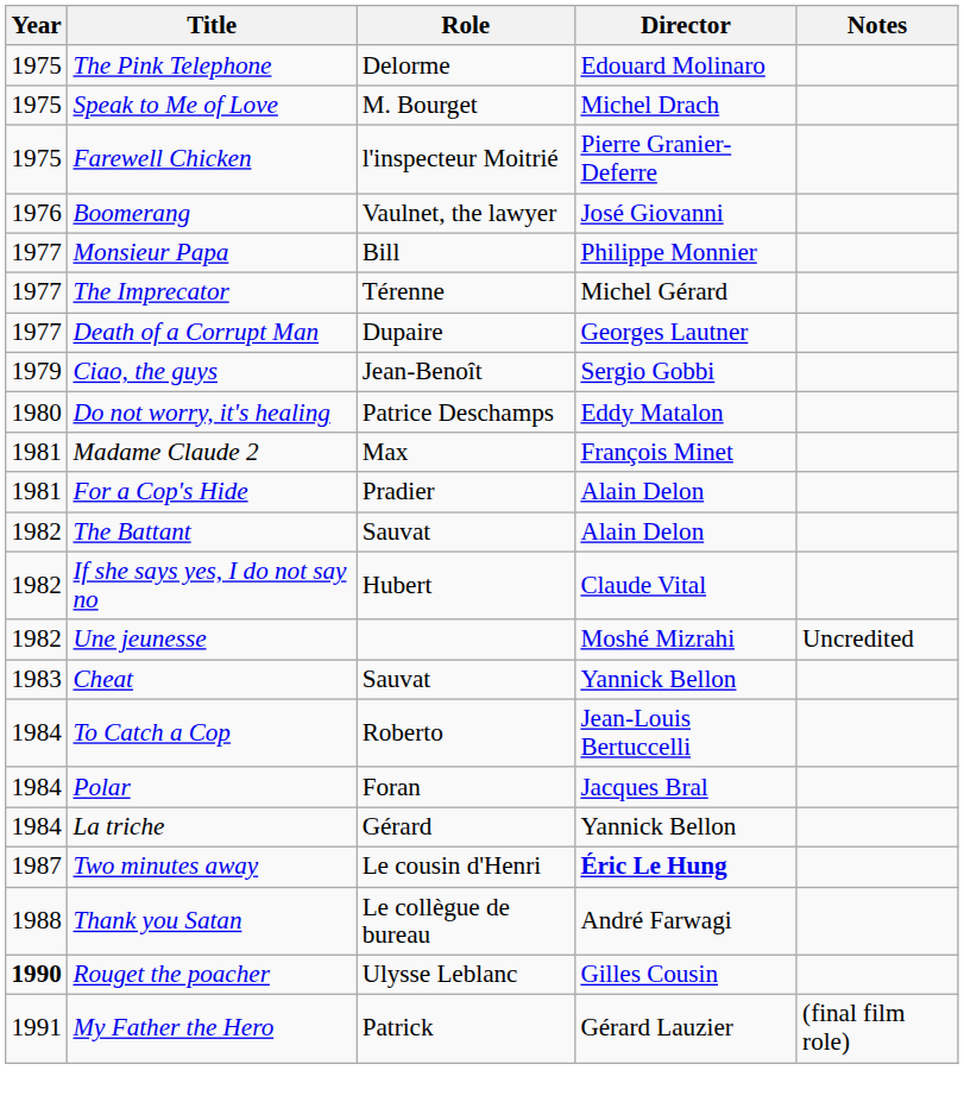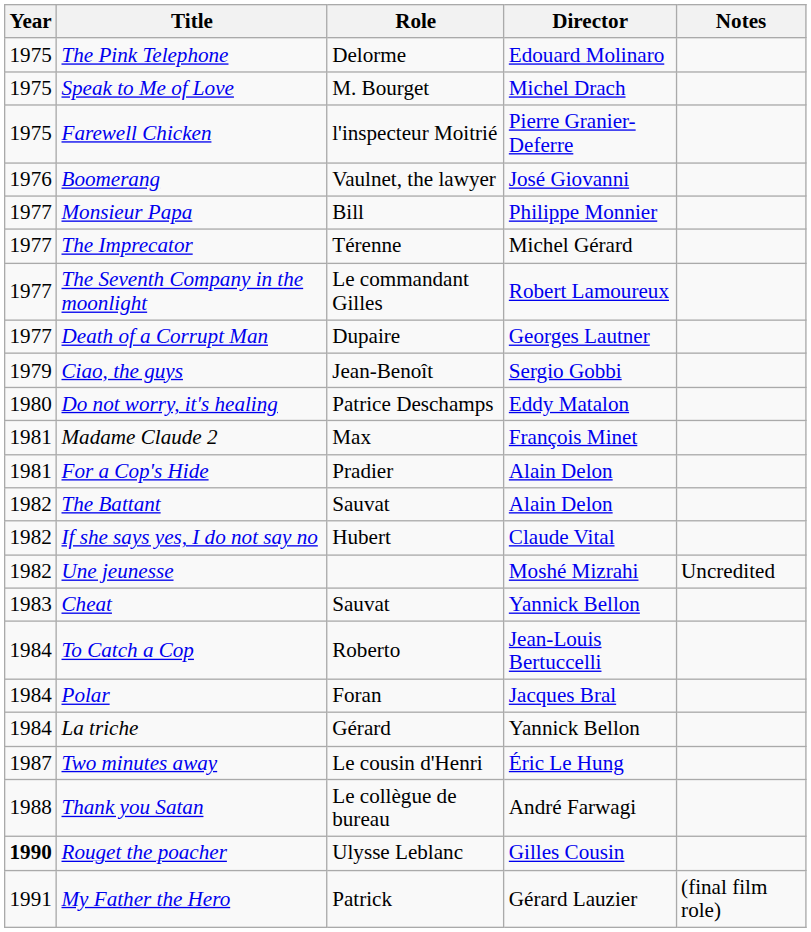 <table class="wikitable sortable">
 <tr>
 <th>Year</th>
 <th>Title</th>
 <th>Role</th>
 <th>Director</th>
 <th>Notes</th>
 </tr>
 <tr>
 <td>1975</td>
 <td><em><a href='#'>The Pink Telephone</a></em></td>
 <td>Delorme</td>
 <td><a href='#'>Edouard Molinaro</a></td>
 <td></td>
 </tr>
 <tr>
 <td>1975</td>
 <td><em><a href='#'>Speak to Me of Love</a></em></td>
 <td>M. Bourget</td>
 <td><a href='#'>Michel Drach</a></td>
 <td></td>
 </tr>
 <tr>
 <td>1975</td>
 <td><em><a href='#'>Farewell Chicken</a></em></td>
 <td>l'inspecteur Moitrié</td>
 <td><a href='#'>Pierre Granier-Deferre</a></td>
 <td></td>
 </tr>
 <tr>
 <td>1976</td>
 <td><em><a href='#'>Boomerang</a></em></td>
 <td>Vaulnet, the lawyer</td>
 <td><a href='#'>José Giovanni</a></td>
 <td></td>
 </tr>
 <tr>
 <td>1977</td>
 <td><em><a href='#'>Monsieur Papa</a></em></td>
 <td>Bill</td>
 <td><a href='#'>Philippe Monnier</a></td>
 <td></td>
 </tr>
 <tr>
 <td>1977</td>
 <td><em><a href='#'>The Imprecator</a></em></td>
 <td>Térenne</td>
 <td>Michel Gérard</td>
+<td></td>
+</tr>
+<tr>
+<td>1977</td>
+<td><em><a href='#'>The Seventh Company in the moonlight</a></em></td>
+<td>Le commandant Gilles</td>
+<td><a href='#'>Robert Lamoureux</a></td>
 <td></td>
 </tr>
 <tr>
 <td>1977</td>
 <td><em><a href='#'>Death of a Corrupt Man</a></em></td>
 <td>Dupaire</td>
 <td><a href='#'>Georges Lautner</a></td>
 <td></td>
 </tr>
 <tr>
 <td>1979</td>
 <td><em><a href='#'>Ciao, the guys</a></em></td>
 <td>Jean-Benoît</td>
 <td><a href='#'>Sergio Gobbi</a></td>
 <td></td>
 </tr>
 <tr>
 <td>1980</td>
 <td><em><a href='#'>Do not worry, it's healing</a></em></td>
 <td>Patrice Deschamps</td>
 <td><a href='#'>Eddy Matalon</a></td>
 <td></td>
 </tr>
 <tr>
 <td>1981</td>
 <td><em>Madame Claude 2</em></td>
 <td>Max</td>
 <td><a href='#'>François Minet</a></td>
 <td></td>
 </tr>
 <tr>
 <td>1981</td>
 <td><em><a href='#'>For a Cop's Hide</a></em></td>
 <td>Pradier</td>
 <td><a href='#'>Alain Delon</a></td>
 <td></td>
 </tr>
 <tr>
 <td>1982</td>
 <td><em><a href='#'>The Battant</a></em></td>
 <td>Sauvat</td>
 <td><a href='#'>Alain Delon</a></td>
 <td></td>
 </tr>
 <tr>
 <td>1982</td>
 <td><em><a href='#'>If she says yes, I do not say no</a></em></td>
 <td>Hubert</td>
 <td><a href='#'>Claude Vital</a></td>
 <td></td>
 </tr>
 <tr>
 <td>1982</td>
 <td><em><a href='#'>Une jeunesse</a></em></td>
 <td></td>
 <td><a href='#'>Moshé Mizrahi</a></td>
 <td>Uncredited</td>
 </tr>
 <tr>
 <td>1983</td>
 <td><em><a href='#'>Cheat</a></em></td>
 <td>Sauvat</td>
 <td><a href='#'>Yannick Bellon</a></td>
 <td></td>
 </tr>
 <tr>
 <td>1984</td>
 <td><em><a href='#'>To Catch a Cop</a></em></td>
 <td>Roberto</td>
 <td><a href='#'>Jean-Louis Bertuccelli</a></td>
 <td></td>
 </tr>
 <tr>
 <td>1984</td>
 <td><em><a href='#'>Polar</a></em></td>
 <td>Foran</td>
 <td><a href='#'>Jacques Bral</a></td>
 <td></td>
 </tr>
 <tr>
 <td>1984</td>
 <td><em>La triche</em></td>
 <td>Gérard</td>
 <td>Yannick Bellon</td>
 <td></td>
 </tr>
 <tr>
 <td>1987</td>
 <td><em><a href='#'>Two minutes away</a></em></td>
 <td>Le cousin d'Henri</td>
-<td><strong><a href='#'>Éric Le Hung</a></strong></td>
+<td><a href='#'>Éric Le Hung</a></td>
 <td></td>
 </tr>
 <tr>
 <td>1988</td>
 <td><em><a href='#'>Thank you Satan</a></em></td>
 <td>Le collègue de bureau</td>
 <td>André Farwagi</td>
 <td></td>
 </tr>
 <tr>
 <td><strong>1990</strong></td>
 <td><em><a href='#'>Rouget the poacher</a></em></td>
 <td>Ulysse Leblanc</td>
 <td><a href='#'>Gilles Cousin</a></td>
 <td></td>
 </tr>
 <tr>
 <td>1991</td>
 <td><em><a href='#'>My Father the Hero</a></em></td>
 <td>Patrick</td>
 <td>Gérard Lauzier</td>
 <td>(final film role)</td>
 </tr>
 </table>
